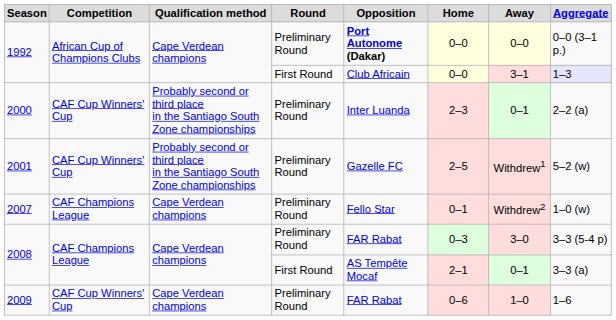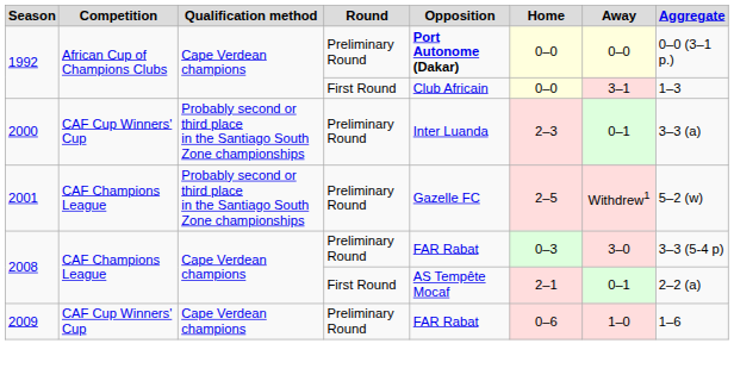 <table class="sortable plainrowheaders wikitable">
 <tr>
 <th style="background:#DCDCDC">Season</th>
 <th style="background:#DCDCDC">Competition</th>
 <th style="background:#DCDCDC">Qualification method</th>
 <th style="background:#DCDCDC">Round</th>
 <th style="background:#DCDCDC">Opposition</th>
 <th width="80" style="background:#DCDCDC">Home</th>
 <th width="80" style="background:#DCDCDC">Away</th>
 <th width="80" style="background:#DCDCDC"><a href='#'>Aggregate</a></th>
 </tr>
 <tr>
 <td rowspan=2><a href='#'>1992</a></td>
 <td rowspan=2><a href='#'>African Cup of Champions Clubs</a></td>
 <td rowspan=2><a href='#'>Cape Verdean champions</a></td>
 <td align=left>Preliminary  Round</td>
 <td align=left><strong> <a href='#'>Port Autonome</a> (Dakar)</strong></td>
 <td style="background:#ffd; text-align:center">0–0</td>
 <td style="background:#ffd; text-align:center">0–0</td>
 <td>0–0 (3–1 p.)</td>
 </tr>
 <tr>
 <td align=left>First Round</td>
 <td align=left> <a href='#'>Club Africain</a></td>
 <td style="background:#ffd; text-align:center">0–0</td>
 <td style="background:#fdd; text-align:center">3–1</td>
-<td style="background: lavender;">1–3</td>
+<td>1–3</td>
 </tr>
 <tr>
 <td><a href='#'>2000</a></td>
 <td><a href='#'>CAF Cup Winners' Cup</a></td>
 <td><a href='#'>Probably second or third place<br>in the Santiago South Zone championships</a></td>
 <td align=left>Preliminary Round</td>
 <td align=left> <a href='#'>Inter Luanda</a></td>
 <td style="background:#fdd; text-align:center">2–3</td>
 <td style="background:#dfd; text-align:center">0–1</td>
-<td>2–2 (a)</td>
+<td>3–3 (a)</td>
 </tr>
 <tr>
 <td><a href='#'>2001</a></td>
-<td><a href='#'>CAF Cup Winners' Cup</a></td>
+<td><a href='#'>CAF Champions League</a></td>
 <td><a href='#'>Probably second or third place<br>in the Santiago South Zone championships</a></td>
 <td align=left>Preliminary Round</td>
 <td align=left> <a href='#'>Gazelle FC</a></td>
 <td style="background:#fdd; text-align:center">2–5</td>
 <td style="background:#fdd; text-align:center">Withdrew<sup>1</sup></td>
 <td>5–2 (w)</td>
-</tr>
-<tr>
-<td><a href='#'>2007</a></td>
-<td><a href='#'>CAF Champions League</a></td>
-<td><a href='#'>Cape Verdean champions</a></td>
-<td align=left>Preliminary Round</td>
-<td align=left> <a href='#'>Fello Star</a></td>
-<td style="background:#fdd; text-align:center">0–1</td>
-<td style="background:#fdd; text-align:center">Withdrew<sup>2</sup></td>
-<td>1–0 (w)</td>
 </tr>
 <tr>
 <td rowspan=2><a href='#'>2008</a></td>
 <td rowspan=2><a href='#'>CAF Champions League</a></td>
 <td rowspan=2><a href='#'>Cape Verdean champions</a></td>
 <td align=left>Preliminary Round</td>
 <td align=left> <a href='#'>FAR Rabat</a></td>
 <td style="background:#dfd; text-align:center">0–3</td>
 <td style="background:#fdd; text-align:center">3–0</td>
 <td>3–3 (5-4 p)</td>
 </tr>
 <tr>
 <td align=left>First Round</td>
 <td align=left> <a href='#'>AS Tempête Mocaf</a></td>
 <td style="background:#fdd; text-align:center">2–1</td>
 <td style="background:#dfd; text-align:center">0–1</td>
-<td>3–3 (a)</td>
+<td>2–2 (a)</td>
 </tr>
 <tr>
 <td><a href='#'>2009</a></td>
 <td><a href='#'>CAF Cup Winners' Cup</a></td>
 <td><a href='#'>Cape Verdean champions</a></td>
 <td align=left>Preliminary Round</td>
 <td align=left> <a href='#'>FAR Rabat</a></td>
 <td style="background:#fdd; text-align:center">0–6</td>
 <td style="background:#fdd; text-align:center">1–0</td>
 <td>1–6</td>
 </tr>
 </table>
